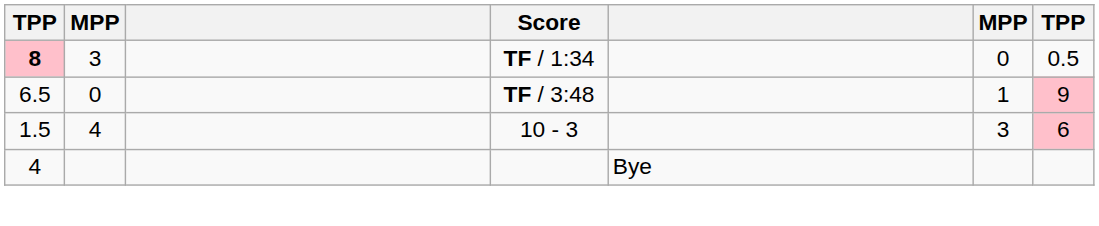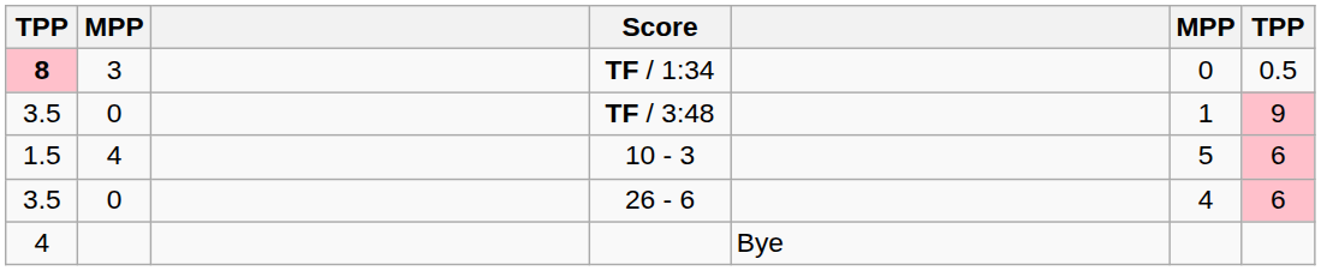 <table class="wikitable" style="text-align: center;" |>
 <tr>
 <th width="35">TPP</th>
 <th width="35">MPP</th>
 <th width="250"></th>
 <th width="75">Score</th>
 <th width="250"></th>
 <th width="35">MPP</th>
 <th width="35">TPP</th>
 </tr>
 <tr>
 <td bgcolor=pink><strong>8</strong></td>
 <td>3</td>
 <td style="text-align:left;"></td>
 <td><strong>TF</strong> / 1:34</td>
 <td style="text-align:left;"><strong></strong></td>
 <td>0</td>
 <td>0.5</td>
 </tr>
 <tr>
-<td>6.5</td>
+<td>3.5</td>
 <td>0</td>
 <td style="text-align:left;"><strong></strong></td>
 <td><strong>TF</strong> / 3:48</td>
 <td style="text-align:left;"></td>
 <td>1</td>
 <td bgcolor=pink>9</td>
 </tr>
 <tr>
 <td>1.5</td>
 <td>4</td>
 <td style="text-align:left;"><strong></strong></td>
 <td>10 - 3</td>
 <td style="text-align:left;"></td>
-<td>3</td>
+<td>5</td>
+<td bgcolor=pink>6</td>
+</tr>
+<tr>
+<td>3.5</td>
+<td>0</td>
+<td style="text-align:left;"><strong></strong></td>
+<td>26 - 6</td>
+<td style="text-align:left;"></td>
+<td>4</td>
 <td bgcolor=pink>6</td>
 </tr>
 <tr>
 <td>4</td>
 <td></td>
 <td style="text-align:left;"><strong></strong></td>
 <td></td>
 <td style="text-align:left;">Bye</td>
 <td></td>
 <td></td>
 </tr>
 </table>
